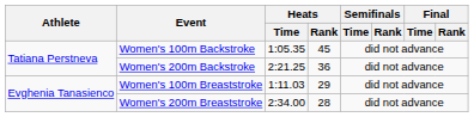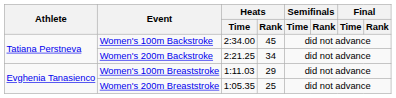 <table class=wikitable style="font-size:90%">
 <tr>
 <th rowspan="2">Athlete</th>
 <th rowspan="2">Event</th>
 <th colspan="2">Heats</th>
 <th colspan="2">Semifinals</th>
 <th colspan="2">Final</th>
 </tr>
 <tr>
 <th>Time</th>
 <th>Rank</th>
 <th>Time</th>
 <th>Rank</th>
 <th>Time</th>
 <th>Rank</th>
 </tr>
 <tr>
 <td rowspan="2"><a href='#'>Tatiana Perstneva</a></td>
 <td><a href='#'>Women's 100m Backstroke</a></td>
-<td align=center>1:05.35</td>
+<td align=center>2:34.00</td>
 <td align=center>45</td>
 <td align=center colspan=4>did not advance</td>
 </tr>
 <tr>
 <td><a href='#'>Women's 200m Backstroke</a></td>
 <td align=center>2:21.25</td>
-<td align=center>36</td>
+<td align=center>34</td>
 <td align=center colspan=4>did not advance</td>
 </tr>
 <tr>
 <td rowspan="2"><a href='#'>Evghenia Tanasienco</a></td>
 <td><a href='#'>Women's 100m Breaststroke</a></td>
 <td align=center>1:11.03</td>
 <td align=center>29</td>
 <td align=center colspan=4>did not advance</td>
 </tr>
 <tr>
 <td><a href='#'>Women's 200m Breaststroke</a></td>
-<td align=center>2:34.00</td>
-<td align=center>28</td>
+<td align=center>1:05.35</td>
+<td align=center>25</td>
 <td align=center colspan=4>did not advance</td>
 </tr>
 </table>
